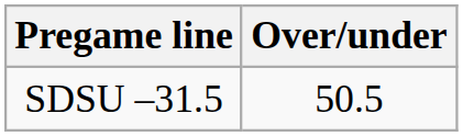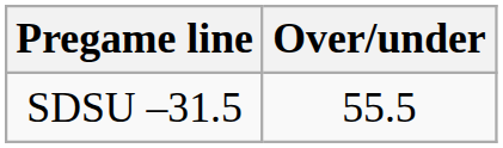 <table class="wikitable">
 <tr align="center">
 <th style=>Pregame line</th>
 <th style=>Over/under</th>
 </tr>
 <tr align="center">
 <td>SDSU –31.5</td>
-<td>50.5</td>
+<td>55.5</td>
 </tr>
 </table>
